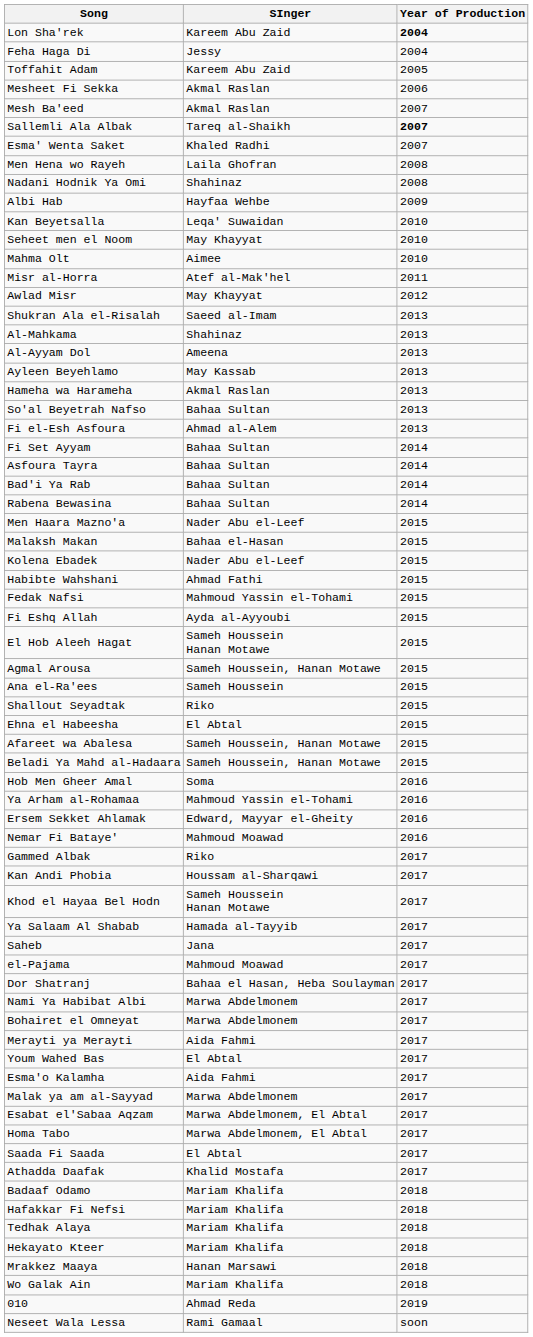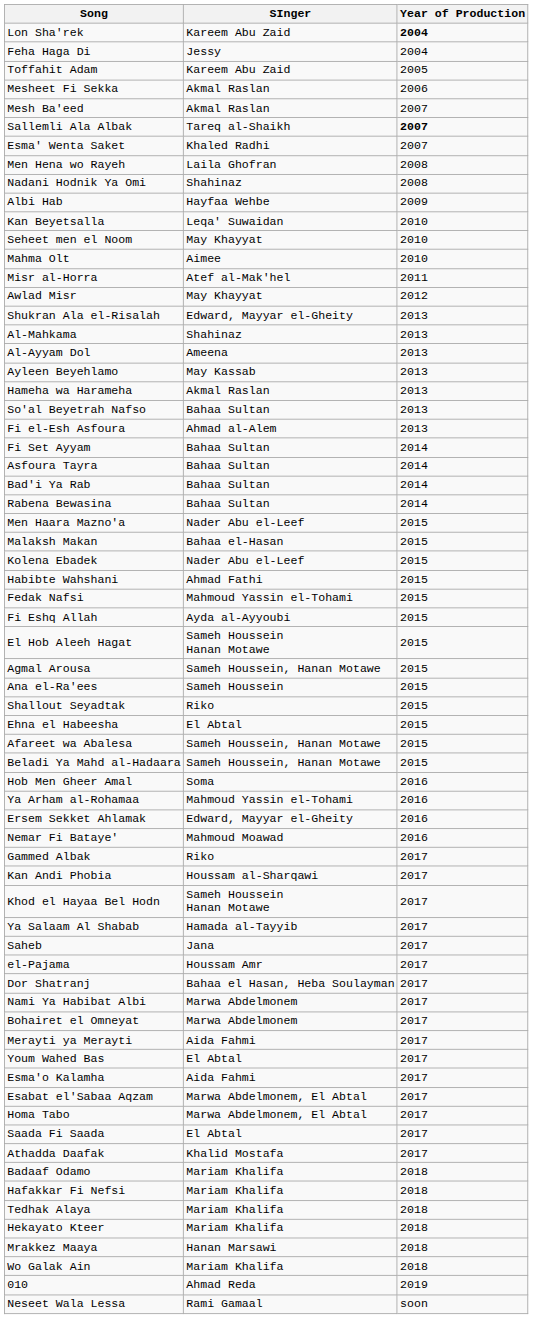 <table class="wikitable">
 <tr>
 <th>Song</th>
 <th>SInger</th>
 <th>Year of Production</th>
 </tr>
 <tr>
 <td>Lon Sha'rek</td>
 <td>Kareem Abu Zaid</td>
 <td><strong>2004</strong></td>
 </tr>
 <tr>
 <td>Feha Haga Di</td>
 <td>Jessy</td>
 <td>2004</td>
 </tr>
 <tr>
 <td>Toffahit Adam</td>
 <td>Kareem Abu Zaid</td>
 <td>2005</td>
 </tr>
 <tr>
 <td>Mesheet Fi Sekka</td>
 <td>Akmal Raslan</td>
 <td>2006</td>
 </tr>
 <tr>
 <td>Mesh Ba'eed</td>
 <td>Akmal Raslan</td>
 <td>2007</td>
 </tr>
 <tr>
 <td>Sallemli Ala Albak</td>
 <td>Tareq al-Shaikh</td>
 <td><strong>2007</strong></td>
 </tr>
 <tr>
 <td>Esma' Wenta Saket</td>
 <td>Khaled Radhi</td>
 <td>2007</td>
 </tr>
 <tr>
 <td>Men Hena wo Rayeh</td>
 <td>Laila Ghofran</td>
 <td>2008</td>
 </tr>
 <tr>
 <td>Nadani Hodnik Ya Omi</td>
 <td>Shahinaz</td>
 <td>2008</td>
 </tr>
 <tr>
 <td>Albi Hab</td>
 <td>Hayfaa Wehbe</td>
 <td>2009</td>
 </tr>
 <tr>
 <td>Kan Beyetsalla</td>
 <td>Leqa' Suwaidan</td>
 <td>2010</td>
 </tr>
 <tr>
 <td>Seheet men el Noom</td>
 <td>May Khayyat</td>
 <td>2010</td>
 </tr>
 <tr>
 <td>Mahma Olt</td>
 <td>Aimee</td>
 <td>2010</td>
 </tr>
 <tr>
 <td>Misr al-Horra</td>
 <td>Atef al-Mak'hel</td>
 <td>2011</td>
 </tr>
 <tr>
 <td>Awlad Misr</td>
 <td>May Khayyat</td>
 <td>2012</td>
 </tr>
 <tr>
 <td>Shukran Ala el-Risalah</td>
-<td>Saeed al-Imam</td>
+<td>Edward, Mayyar el-Gheity</td>
 <td>2013</td>
 </tr>
 <tr>
 <td>Al-Mahkama</td>
 <td>Shahinaz</td>
 <td>2013</td>
 </tr>
 <tr>
 <td>Al-Ayyam Dol</td>
 <td>Ameena</td>
 <td>2013</td>
 </tr>
 <tr>
 <td>Ayleen Beyehlamo</td>
 <td>May Kassab</td>
 <td>2013</td>
 </tr>
 <tr>
 <td>Hameha wa Harameha</td>
 <td>Akmal Raslan</td>
 <td>2013</td>
 </tr>
 <tr>
 <td>So'al Beyetrah Nafso</td>
 <td>Bahaa Sultan</td>
 <td>2013</td>
 </tr>
 <tr>
 <td>Fi el-Esh Asfoura</td>
 <td>Ahmad al-Alem</td>
 <td>2013</td>
 </tr>
 <tr>
 <td>Fi Set Ayyam</td>
 <td>Bahaa Sultan</td>
 <td>2014</td>
 </tr>
 <tr>
 <td>Asfoura Tayra</td>
 <td>Bahaa Sultan</td>
 <td>2014</td>
 </tr>
 <tr>
 <td>Bad'i Ya Rab</td>
 <td>Bahaa Sultan</td>
 <td>2014</td>
 </tr>
 <tr>
 <td>Rabena Bewasina</td>
 <td>Bahaa Sultan</td>
 <td>2014</td>
 </tr>
 <tr>
 <td>Men Haara Mazno'a</td>
 <td>Nader Abu el-Leef</td>
 <td>2015</td>
 </tr>
 <tr>
 <td>Malaksh Makan</td>
 <td>Bahaa el-Hasan</td>
 <td>2015</td>
 </tr>
 <tr>
 <td>Kolena Ebadek</td>
 <td>Nader Abu el-Leef</td>
 <td>2015</td>
 </tr>
 <tr>
 <td>Habibte Wahshani</td>
 <td>Ahmad Fathi</td>
 <td>2015</td>
 </tr>
 <tr>
 <td>Fedak Nafsi</td>
 <td>Mahmoud Yassin el-Tohami</td>
 <td>2015</td>
 </tr>
 <tr>
 <td>Fi Eshq Allah</td>
 <td>Ayda al-Ayyoubi</td>
 <td>2015</td>
 </tr>
 <tr>
 <td>El Hob Aleeh Hagat</td>
 <td>Sameh Houssein<br>Hanan Motawe</td>
 <td>2015</td>
 </tr>
 <tr>
 <td>Agmal Arousa</td>
 <td>Sameh Houssein, Hanan Motawe</td>
 <td>2015</td>
 </tr>
 <tr>
 <td>Ana el-Ra'ees</td>
 <td>Sameh Houssein</td>
 <td>2015</td>
 </tr>
 <tr>
 <td>Shallout Seyadtak</td>
 <td>Riko</td>
 <td>2015</td>
 </tr>
 <tr>
 <td>Ehna el Habeesha</td>
 <td>El Abtal</td>
 <td>2015</td>
 </tr>
 <tr>
 <td>Afareet wa Abalesa</td>
 <td>Sameh Houssein, Hanan Motawe</td>
 <td>2015</td>
 </tr>
 <tr>
 <td>Beladi Ya Mahd al-Hadaara</td>
 <td>Sameh Houssein, Hanan Motawe</td>
 <td>2015</td>
 </tr>
 <tr>
 <td>Hob Men Gheer Amal</td>
 <td>Soma</td>
 <td>2016</td>
 </tr>
 <tr>
 <td>Ya Arham al-Rohamaa</td>
 <td>Mahmoud Yassin el-Tohami</td>
 <td>2016</td>
 </tr>
 <tr>
 <td>Ersem Sekket Ahlamak</td>
 <td>Edward, Mayyar el-Gheity</td>
 <td>2016</td>
 </tr>
 <tr>
 <td>Nemar Fi Bataye'</td>
 <td>Mahmoud Moawad</td>
 <td>2016</td>
 </tr>
 <tr>
 <td>Gammed Albak</td>
 <td>Riko</td>
 <td>2017</td>
 </tr>
 <tr>
 <td>Kan Andi Phobia</td>
 <td>Houssam al-Sharqawi</td>
 <td>2017</td>
 </tr>
 <tr>
 <td>Khod el Hayaa Bel Hodn</td>
 <td>Sameh Houssein<br>Hanan Motawe</td>
 <td>2017</td>
 </tr>
 <tr>
 <td>Ya Salaam Al Shabab</td>
 <td>Hamada al-Tayyib</td>
 <td>2017</td>
 </tr>
 <tr>
 <td>Saheb</td>
 <td>Jana</td>
 <td>2017</td>
 </tr>
 <tr>
 <td>el-Pajama</td>
-<td>Mahmoud Moawad</td>
+<td>Houssam Amr</td>
 <td>2017</td>
 </tr>
 <tr>
 <td>Dor Shatranj</td>
 <td>Bahaa el Hasan, Heba Soulayman</td>
 <td>2017</td>
 </tr>
 <tr>
 <td>Nami Ya Habibat Albi</td>
 <td>Marwa Abdelmonem</td>
 <td>2017</td>
 </tr>
 <tr>
 <td>Bohairet el Omneyat</td>
 <td>Marwa Abdelmonem</td>
 <td>2017</td>
 </tr>
 <tr>
 <td>Merayti ya Merayti</td>
 <td>Aida Fahmi</td>
 <td>2017</td>
 </tr>
 <tr>
 <td>Youm Wahed Bas</td>
 <td>El Abtal</td>
 <td>2017</td>
 </tr>
 <tr>
 <td>Esma'o Kalamha</td>
 <td>Aida Fahmi</td>
-<td>2017</td>
-</tr>
-<tr>
-<td>Malak ya am al-Sayyad</td>
-<td>Marwa Abdelmonem</td>
 <td>2017</td>
 </tr>
 <tr>
 <td>Esabat el'Sabaa Aqzam</td>
 <td>Marwa Abdelmonem, El Abtal</td>
 <td>2017</td>
 </tr>
 <tr>
 <td>Homa Tabo</td>
 <td>Marwa Abdelmonem, El Abtal</td>
 <td>2017</td>
 </tr>
 <tr>
 <td>Saada Fi Saada</td>
 <td>El Abtal</td>
 <td>2017</td>
 </tr>
 <tr>
 <td>Athadda Daafak</td>
 <td>Khalid Mostafa</td>
 <td>2017</td>
 </tr>
 <tr>
 <td>Badaaf Odamo</td>
 <td>Mariam Khalifa</td>
 <td>2018</td>
 </tr>
 <tr>
 <td>Hafakkar Fi Nefsi</td>
 <td>Mariam Khalifa</td>
 <td>2018</td>
 </tr>
 <tr>
 <td>Tedhak Alaya</td>
 <td>Mariam Khalifa</td>
 <td>2018</td>
 </tr>
 <tr>
 <td>Hekayato Kteer</td>
 <td>Mariam Khalifa</td>
 <td>2018</td>
 </tr>
 <tr>
 <td>Mrakkez Maaya</td>
 <td>Hanan Marsawi</td>
 <td>2018</td>
 </tr>
 <tr>
 <td>Wo Galak Ain</td>
 <td>Mariam Khalifa</td>
 <td>2018</td>
 </tr>
 <tr>
 <td>010</td>
 <td>Ahmad Reda</td>
 <td>2019</td>
 </tr>
 <tr>
 <td>Neseet Wala Lessa</td>
 <td>Rami Gamaal</td>
 <td>soon</td>
 </tr>
 </table>
